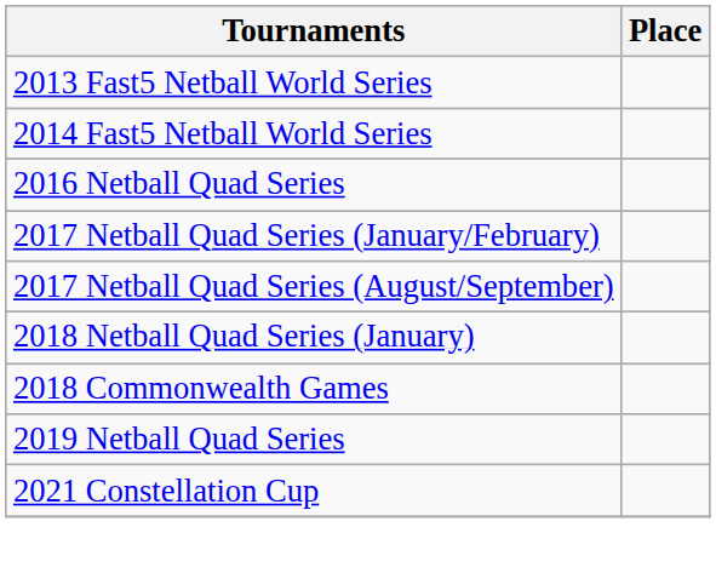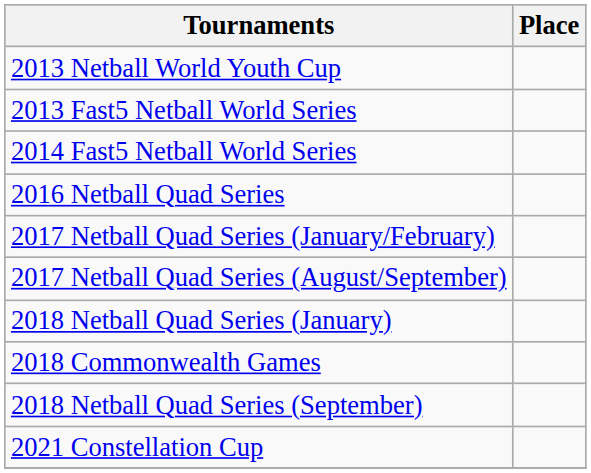 <table class="wikitable collapsible">
 <tr>
 <th>Tournaments</th>
 <th>Place</th>
+</tr>
+<tr>
+<td><a href='#'>2013 Netball World Youth Cup</a></td>
+<td></td>
 </tr>
 <tr>
 <td><a href='#'>2013 Fast5 Netball World Series</a></td>
 <td></td>
 </tr>
 <tr>
 <td><a href='#'>2014 Fast5 Netball World Series</a></td>
 <td></td>
 </tr>
 <tr>
 <td><a href='#'>2016 Netball Quad Series</a></td>
 <td></td>
 </tr>
 <tr>
 <td><a href='#'>2017 Netball Quad Series (January/February)</a></td>
 <td></td>
 </tr>
 <tr>
 <td><a href='#'>2017 Netball Quad Series (August/September)</a></td>
 <td></td>
 </tr>
 <tr>
 <td><a href='#'>2018 Netball Quad Series (January)</a></td>
 <td></td>
 </tr>
 <tr>
 <td><a href='#'>2018 Commonwealth Games</a></td>
 <td></td>
 </tr>
 <tr>
-<td><a href='#'>2019 Netball Quad Series</a></td>
+<td><a href='#'>2018 Netball Quad Series (September)</a></td>
 <td></td>
 </tr>
 <tr>
 <td><a href='#'>2021 Constellation Cup</a></td>
 <td></td>
 </tr>
 <tr>
 </tr>
 </table>
